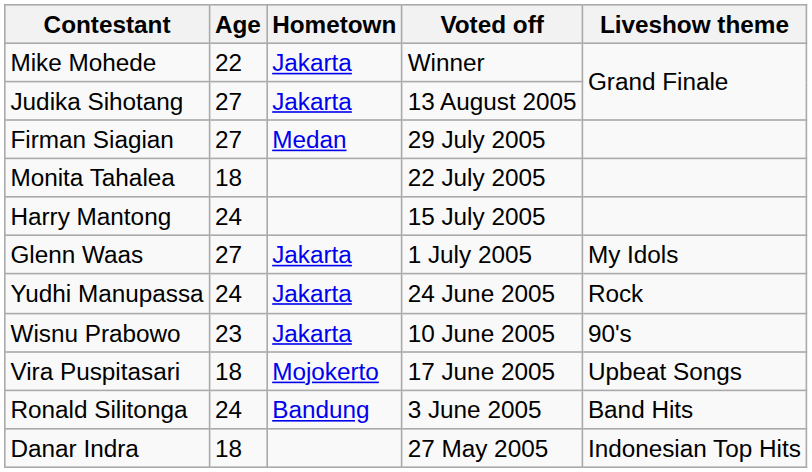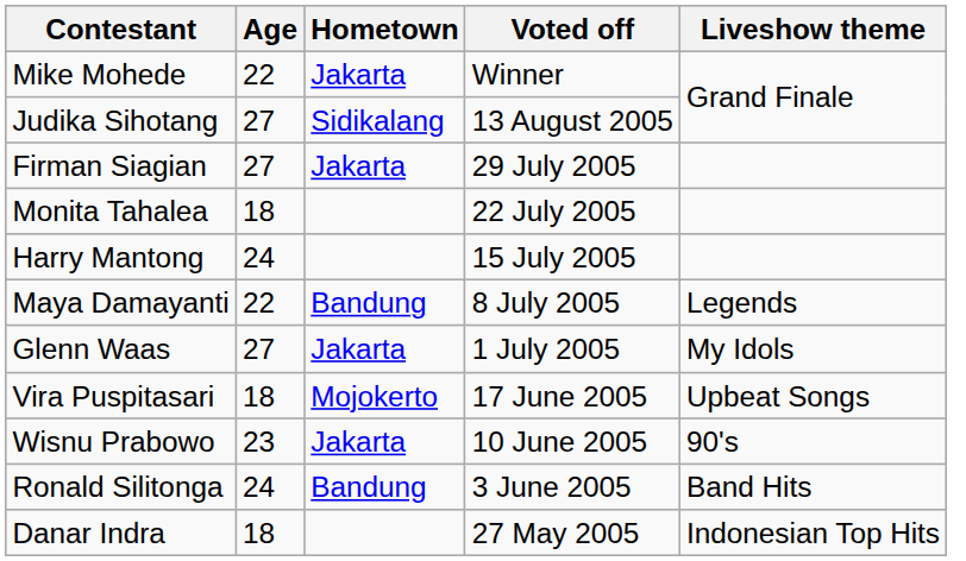 <table class="wikitable" style="font-size:95%;">
 <tr>
 <th>Contestant</th>
 <th>Age</th>
 <th>Hometown</th>
 <th>Voted off</th>
 <th>Liveshow theme</th>
 </tr>
 <tr>
 <td>Mike Mohede</td>
 <td>22</td>
 <td><a href='#'>Jakarta</a></td>
 <td>Winner</td>
 <td rowspan = "2">Grand Finale</td>
 </tr>
 <tr>
 <td>Judika Sihotang</td>
 <td>27</td>
-<td><a href='#'>Jakarta</a></td>
+<td><a href='#'>Sidikalang</a></td>
 <td>13 August 2005</td>
 </tr>
 <tr>
 <td>Firman Siagian</td>
 <td>27</td>
-<td><a href='#'>Medan</a></td>
+<td><a href='#'>Jakarta</a></td>
 <td>29 July 2005</td>
 <td></td>
 </tr>
 <tr>
 <td>Monita Tahalea</td>
 <td>18</td>
 <td></td>
 <td>22 July 2005</td>
 <td></td>
 </tr>
 <tr>
 <td>Harry Mantong</td>
 <td>24</td>
 <td></td>
 <td>15 July 2005</td>
 <td></td>
 </tr>
 <tr>
+<td>Maya Damayanti</td>
+<td>22</td>
+<td><a href='#'>Bandung</a></td>
+<td>8 July 2005</td>
+<td>Legends</td>
+</tr>
+<tr>
 <td>Glenn Waas</td>
 <td>27</td>
 <td><a href='#'>Jakarta</a></td>
 <td>1 July 2005</td>
 <td>My Idols</td>
 </tr>
 <tr>
-<td>Yudhi Manupassa</td>
-<td>24</td>
-<td><a href='#'>Jakarta</a></td>
-<td>24 June 2005</td>
-<td>Rock</td>
+<td>Vira Puspitasari</td>
+<td>18</td>
+<td><a href='#'>Mojokerto</a></td>
+<td>17 June 2005</td>
+<td>Upbeat Songs</td>
 </tr>
 <tr>
 <td>Wisnu Prabowo</td>
 <td>23</td>
 <td><a href='#'>Jakarta</a></td>
 <td>10 June 2005</td>
 <td>90's</td>
-</tr>
-<tr>
-<td>Vira Puspitasari</td>
-<td>18</td>
-<td><a href='#'>Mojokerto</a></td>
-<td>17 June 2005</td>
-<td>Upbeat Songs</td>
 </tr>
 <tr>
 <td>Ronald Silitonga</td>
 <td>24</td>
 <td><a href='#'>Bandung</a></td>
 <td>3 June 2005</td>
 <td>Band Hits</td>
 </tr>
 <tr>
 <td>Danar Indra</td>
 <td>18</td>
 <td></td>
 <td>27 May 2005</td>
 <td>Indonesian Top Hits</td>
 </tr>
 </table>
